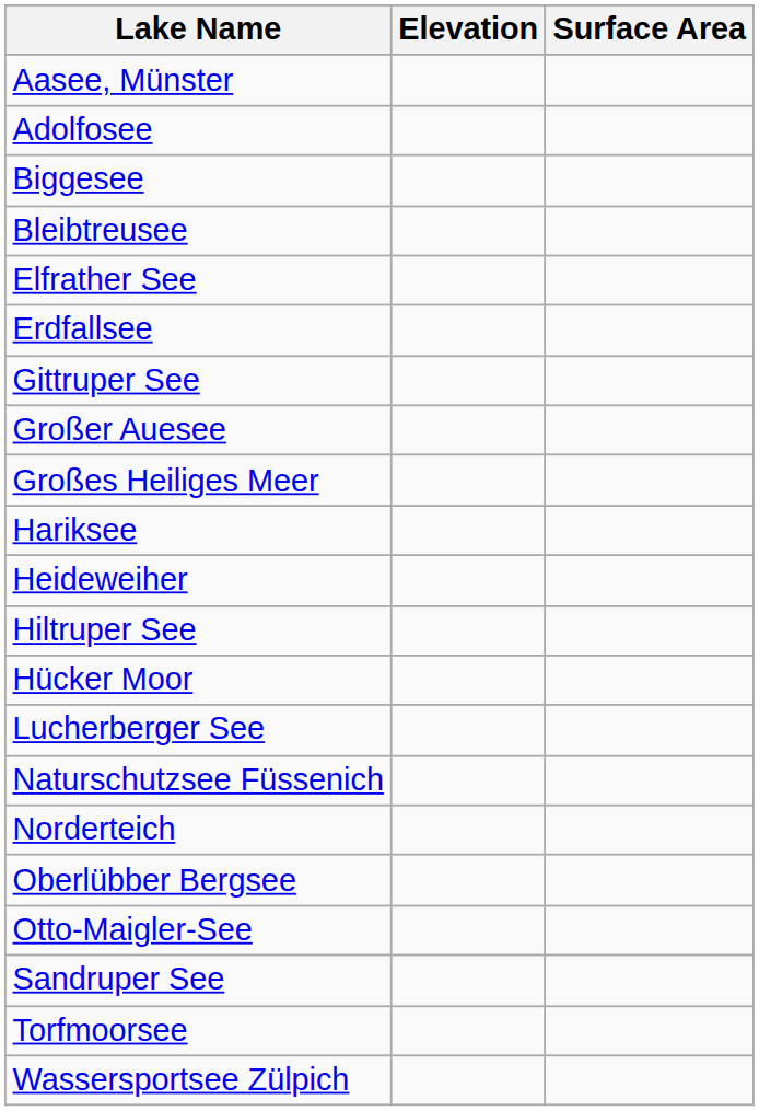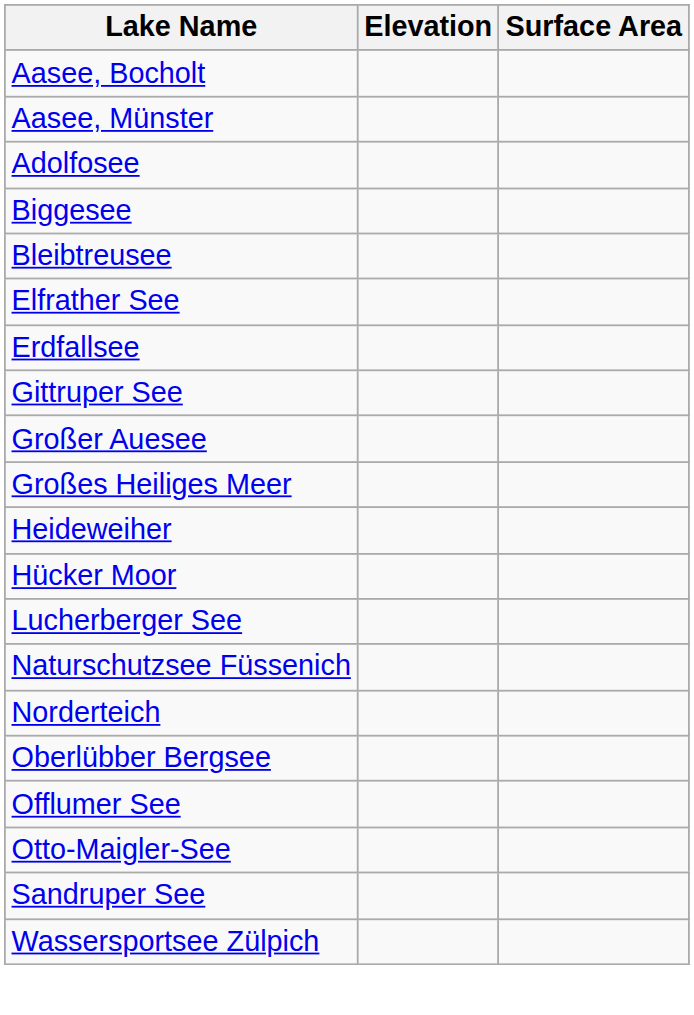 <table class="wikitable sortable">
 <tr>
 <th>Lake Name</th>
 <th>Elevation</th>
 <th>Surface Area</th>
+</tr>
+<tr>
+<td><a href='#'>Aasee, Bocholt</a></td>
+<td></td>
+<td></td>
 </tr>
 <tr>
 <td><a href='#'>Aasee, Münster</a></td>
 <td></td>
 <td></td>
 </tr>
 <tr>
 <td><a href='#'>Adolfosee</a></td>
 <td></td>
 <td></td>
 </tr>
 <tr>
 <td><a href='#'>Biggesee</a></td>
 <td></td>
 <td></td>
 </tr>
 <tr>
 <td><a href='#'>Bleibtreusee</a></td>
 <td></td>
 <td></td>
 </tr>
 <tr>
 <td><a href='#'>Elfrather See</a></td>
 <td></td>
 <td></td>
 </tr>
 <tr>
 <td><a href='#'>Erdfallsee</a></td>
 <td></td>
 <td></td>
 </tr>
 <tr>
 <td><a href='#'>Gittruper See</a></td>
 <td></td>
 <td></td>
 </tr>
 <tr>
 <td><a href='#'>Großer Auesee</a></td>
 <td></td>
 <td></td>
 </tr>
 <tr>
 <td><a href='#'>Großes Heiliges Meer</a></td>
 <td></td>
 <td></td>
 </tr>
 <tr>
-<td><a href='#'>Hariksee</a></td>
-<td></td>
-<td></td>
-</tr>
-<tr>
 <td><a href='#'>Heideweiher</a></td>
-<td></td>
-<td></td>
-</tr>
-<tr>
-<td><a href='#'>Hiltruper See</a></td>
 <td></td>
 <td></td>
 </tr>
 <tr>
 <td><a href='#'>Hücker Moor</a></td>
 <td></td>
 <td></td>
 </tr>
 <tr>
 <td><a href='#'>Lucherberger See</a></td>
 <td></td>
 <td></td>
 </tr>
 <tr>
 <td><a href='#'>Naturschutzsee Füssenich</a></td>
 <td></td>
 <td></td>
 </tr>
 <tr>
 <td><a href='#'>Norderteich</a></td>
 <td></td>
 <td></td>
 </tr>
 <tr>
 <td><a href='#'>Oberlübber Bergsee</a></td>
 <td></td>
 <td></td>
 </tr>
 <tr>
+<td><a href='#'>Offlumer See</a></td>
+<td></td>
+<td></td>
+</tr>
+<tr>
 <td><a href='#'>Otto-Maigler-See</a></td>
 <td></td>
 </tr>
 <tr>
 <td><a href='#'>Sandruper See</a></td>
 <td></td>
 <td></td>
 </tr>
 <tr>
-<td><a href='#'>Torfmoorsee</a></td>
-<td></td>
-<td></td>
-</tr>
-<tr>
 <td><a href='#'>Wassersportsee Zülpich</a></td>
 <td></td>
 <td></td>
 </tr>
 </table>
